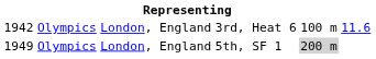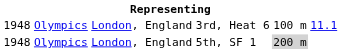 <table>
 <tr>
 <th colspan="6">Representing </th>
 </tr>
 <tr>
-<td>1942</td>
+<td>1948</td>
 <td><a href='#'>Olympics</a></td>
 <td><a href='#'>London</a>, England</td>
 <td>3rd, Heat 6</td>
 <td>100 m</td>
-<td><a href='#'>11.6</a></td>
+<td><a href='#'>11.1</a></td>
 </tr>
 <tr>
-<td>1949</td>
+<td>1948</td>
 <td><a href='#'>Olympics</a></td>
 <td><a href='#'>London</a>, England</td>
 <td>5th, SF 1</td>
 <td style="background: lightgrey;">200 m</td>
 <td><a href='#'></a></td>
 </tr>
 </table>
